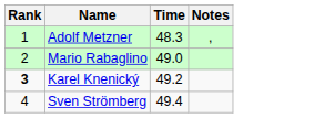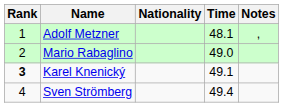 <table class="wikitable sortable" style="text-align:center">
 <tr>
 <th>Rank</th>
 <th>Name</th>
+<th>Nationality</th>
 <th>Time</th>
 <th>Notes</th>
 </tr>
 <tr bgcolor=ccffcc>
 <td>1</td>
 <td align=left><a href='#'>Adolf Metzner</a></td>
-<td>48.3</td>
+<td align=left></td>
+<td>48.1</td>
 <td>, </td>
 </tr>
 <tr bgcolor=ccffcc>
 <td>2</td>
 <td align=left><a href='#'>Mario Rabaglino</a></td>
+<td align=left></td>
 <td>49.0</td>
 <td></td>
 </tr>
 <tr>
 <td><strong>3</strong></td>
 <td align=left><a href='#'>Karel Knenický</a></td>
-<td>49.2</td>
+<td align=left></td>
+<td>49.1</td>
 <td></td>
 </tr>
 <tr>
 <td>4</td>
 <td align=left><a href='#'>Sven Strömberg</a></td>
+<td align=left></td>
 <td>49.4</td>
 <td></td>
 </tr>
 </table>
